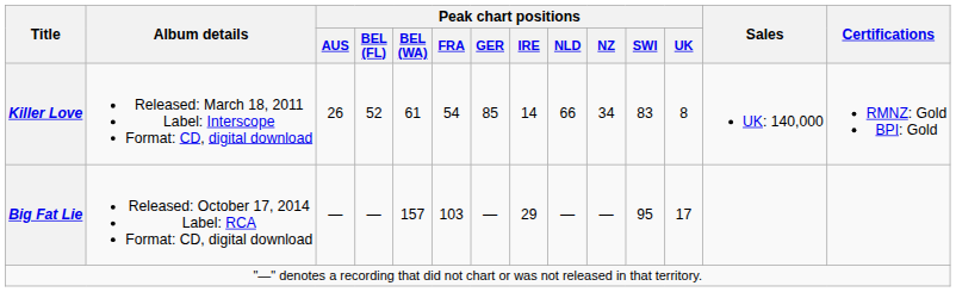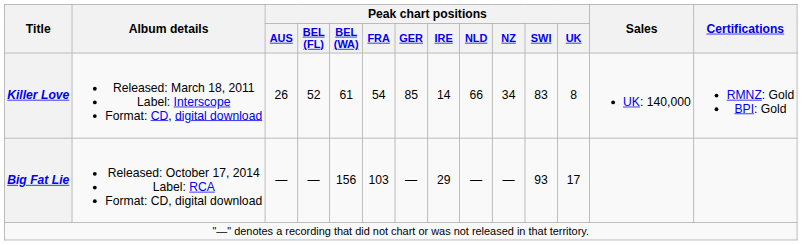 <table class="wikitable plainrowheaders" style="text-align:center;">
 <tr>
 <th scope="col" rowspan="2">Title</th>
 <th scope="col" rowspan="2">Album details</th>
 <th scope="col" colspan="10">Peak chart positions</th>
 <th scope="col" rowspan="2">Sales</th>
 <th scope="col" rowspan="2"><a href='#'>Certifications</a></th>
 </tr>
 <tr>
 <th scope="col" style="width:2.5em;font-size:90%;"><a href='#'>AUS</a><br></th>
 <th scope="col" style="width:2.5em;font-size:90%;"><a href='#'>BEL<br>(FL)</a><br></th>
 <th scope="col" style="width:2.5em;font-size:90%;"><a href='#'>BEL<br>(WA)</a><br></th>
 <th scope="col" style="width:2.5em;font-size:90%;"><a href='#'>FRA</a><br></th>
 <th scope="col" style="width:2.5em;font-size:90%;"><a href='#'>GER</a><br></th>
 <th scope="col" style="width:2.5em;font-size:90%;"><a href='#'>IRE</a><br></th>
 <th scope="col" style="width:2.5em;font-size:90%;"><a href='#'>NLD</a><br></th>
 <th scope="col" style="width:2.5em;font-size:90%;"><a href='#'>NZ</a><br></th>
 <th scope="col" style="width:2.5em;font-size:90%;"><a href='#'>SWI</a><br></th>
 <th scope="col" style="width:2.5em;font-size:90%;"><a href='#'>UK</a><br></th>
 </tr>
 <tr>
 <th scope="row"><em><a href='#'>Killer Love</a></em></th>
 <td><br><ul><li>Released: March 18, 2011</li><li>Label: <a href='#'>Interscope</a></li><li>Format: <a href='#'>CD</a>, <a href='#'>digital download</a></li></ul></td>
 <td>26</td>
 <td>52</td>
 <td>61</td>
 <td>54</td>
 <td>85</td>
 <td>14</td>
 <td>66</td>
 <td>34</td>
 <td>83</td>
 <td>8</td>
 <td><br><ul><li><a href='#'>UK</a>: 140,000</li></ul></td>
 <td><br><ul><li><a href='#'>RMNZ</a>: Gold</li><li><a href='#'>BPI</a>: Gold</li></ul></td>
 </tr>
 <tr>
 <th scope="row"><em><a href='#'>Big Fat Lie</a></em></th>
 <td><br><ul><li>Released: October 17, 2014</li><li>Label: <a href='#'>RCA</a></li><li>Format: CD, digital download</li></ul></td>
 <td>—</td>
 <td>—</td>
-<td>157</td>
+<td>156</td>
 <td>103</td>
 <td>—</td>
 <td>29</td>
 <td>—</td>
 <td>—</td>
-<td>95</td>
+<td>93</td>
 <td>17</td>
 <td></td>
 <td></td>
 </tr>
 <tr>
 <td colspan="14" style="font-size:90%">"—" denotes a recording that did not chart or was not released in that territory.</td>
 </tr>
 </table>
